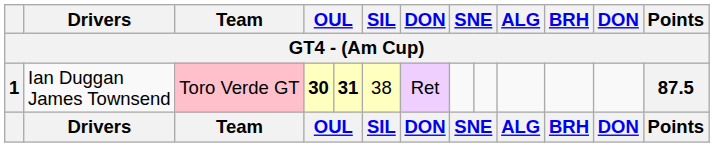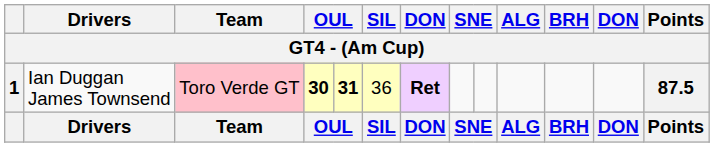 <table class="wikitable" style="font-size:85%; text-align:center">
 <tr>
 <th></th>
 <th>Drivers</th>
 <th>Team</th>
 <th colspan="2"><a href='#'>OUL</a></th>
 <th><a href='#'>SIL</a></th>
 <th><a href='#'>DON</a></th>
 <th colspan="2"><a href='#'>SNE</a></th>
 <th><a href='#'>ALG</a></th>
 <th><a href='#'>BRH</a></th>
 <th><a href='#'>DON</a></th>
 <th>Points</th>
 </tr>
 <tr>
 <th colspan="13">GT4 - (Am Cup)</th>
 </tr>
 <tr>
 <th>1</th>
 <td align="left"> Ian Duggan<br> James Townsend</td>
 <td align="left" style="background: pink;"> Toro Verde GT</td>
 <td style="background:#ffffbf;"><strong>30</strong></td>
 <td style="background:#ffffbf;"><strong>31</strong></td>
-<td style="background:#ffffbf;">38</td>
-<td style="background:#efcfff;">Ret</td>
+<td style="background:#ffffbf;">36</td>
+<td style="background:#efcfff;"><strong>Ret</strong></td>
 <td></td>
 <td></td>
 <td></td>
 <td></td>
 <td></td>
 <th>87.5</th>
 </tr>
 <tr>
 <th></th>
 <th>Drivers</th>
 <th>Team</th>
 <th colspan="2"><a href='#'>OUL</a></th>
 <th><a href='#'>SIL</a></th>
 <th><a href='#'>DON</a></th>
 <th colspan="2"><a href='#'>SNE</a></th>
 <th><a href='#'>ALG</a></th>
 <th><a href='#'>BRH</a></th>
 <th><a href='#'>DON</a></th>
 <th>Points</th>
 </tr>
 </table>
